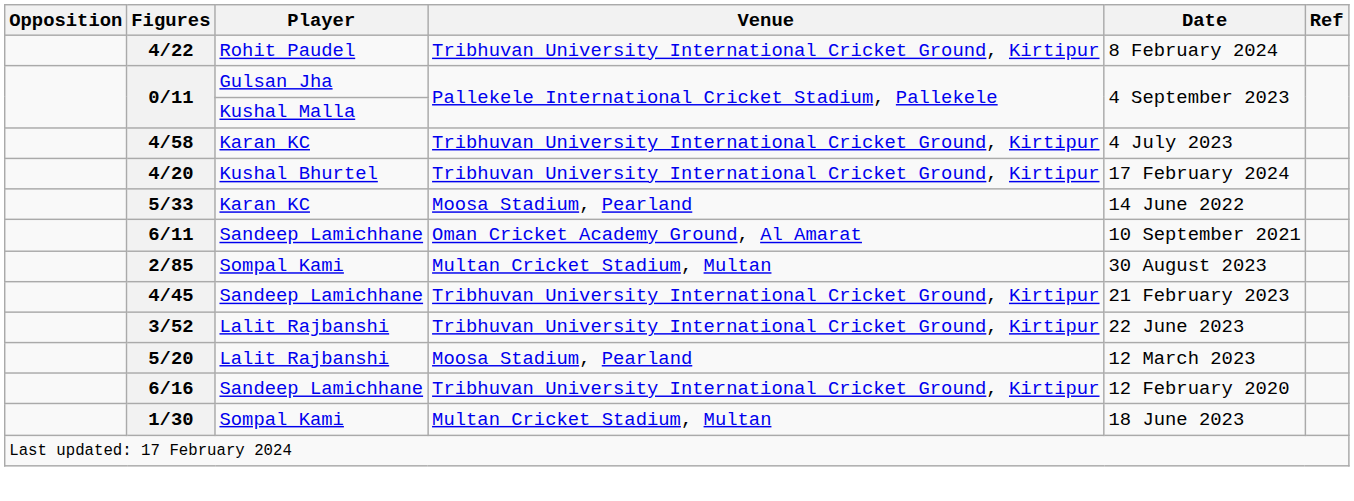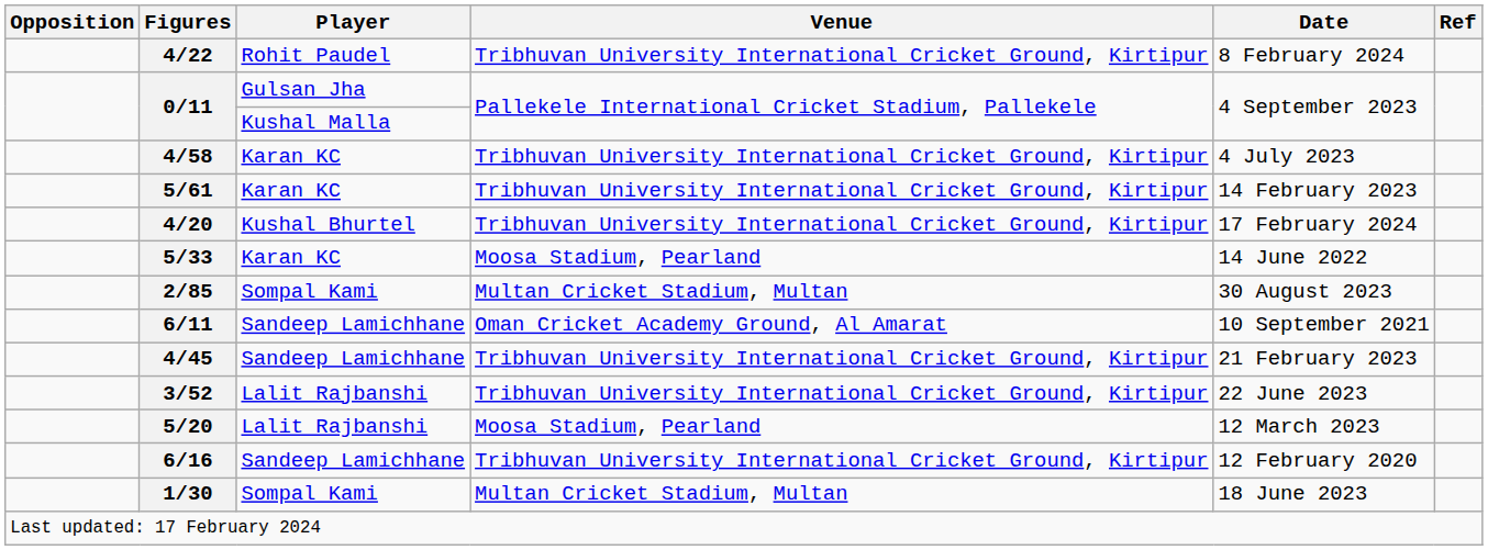 <table class="wikitable sortable">
 <tr>
 <th>Opposition</th>
 <th>Figures</th>
 <th>Player</th>
 <th>Venue</th>
 <th>Date</th>
 <th>Ref</th>
 </tr>
 <tr>
 <td></td>
 <th>4/22</th>
 <td><a href='#'>Rohit Paudel</a></td>
 <td><a href='#'>Tribhuvan University International Cricket Ground</a>, <a href='#'>Kirtipur</a></td>
 <td>8 February 2024</td>
 <td></td>
 </tr>
 <tr>
 <td rowspan="2"></td>
 <th rowspan="2">0/11</th>
 <td><a href='#'>Gulsan Jha</a></td>
 <td rowspan="2"><a href='#'>Pallekele International Cricket Stadium</a>, <a href='#'>Pallekele</a></td>
 <td rowspan="2">4 September 2023</td>
 <td rowspan="2"></td>
 </tr>
 <tr>
 <td><a href='#'>Kushal Malla</a></td>
 </tr>
 <tr>
 <td></td>
 <th>4/58</th>
 <td><a href='#'>Karan KC</a></td>
 <td><a href='#'>Tribhuvan University International Cricket Ground</a>, <a href='#'>Kirtipur</a></td>
 <td>4 July 2023</td>
 <td></td>
 </tr>
 <tr>
 <td></td>
+<th>5/61</th>
+<td><a href='#'>Karan KC</a></td>
+<td><a href='#'>Tribhuvan University International Cricket Ground</a>, <a href='#'>Kirtipur</a></td>
+<td>14 February 2023</td>
+<td></td>
+</tr>
+<tr>
+<td></td>
 <th>4/20</th>
 <td><a href='#'>Kushal Bhurtel</a></td>
 <td><a href='#'>Tribhuvan University International Cricket Ground</a>, <a href='#'>Kirtipur</a></td>
 <td>17 February 2024</td>
 <td></td>
 </tr>
 <tr>
 <td></td>
 <th>5/33</th>
 <td><a href='#'>Karan KC</a></td>
 <td><a href='#'>Moosa Stadium</a>, <a href='#'>Pearland</a></td>
 <td>14 June 2022</td>
 <td></td>
 </tr>
 <tr>
 <td></td>
+<th>2/85</th>
+<td><a href='#'>Sompal Kami</a></td>
+<td><a href='#'>Multan Cricket Stadium</a>, <a href='#'>Multan</a></td>
+<td>30 August 2023</td>
+<td></td>
+</tr>
+<tr>
+<td></td>
 <th>6/11</th>
 <td><a href='#'>Sandeep Lamichhane</a></td>
 <td><a href='#'>Oman Cricket Academy Ground</a>, <a href='#'>Al Amarat</a></td>
 <td>10 September 2021</td>
-<td></td>
-</tr>
-<tr>
-<td></td>
-<th>2/85</th>
-<td><a href='#'>Sompal Kami</a></td>
-<td><a href='#'>Multan Cricket Stadium</a>, <a href='#'>Multan</a></td>
-<td>30 August 2023</td>
 <td></td>
 </tr>
 <tr>
 <td></td>
 <th>4/45</th>
 <td><a href='#'>Sandeep Lamichhane</a></td>
 <td><a href='#'>Tribhuvan University International Cricket Ground</a>, <a href='#'>Kirtipur</a></td>
 <td>21 February 2023</td>
 <td></td>
 </tr>
 <tr>
 <td></td>
 <th>3/52</th>
 <td><a href='#'>Lalit Rajbanshi</a></td>
 <td><a href='#'>Tribhuvan University International Cricket Ground</a>, <a href='#'>Kirtipur</a></td>
 <td>22 June 2023</td>
 <td></td>
 </tr>
 <tr>
 <td></td>
 <th>5/20</th>
 <td><a href='#'>Lalit Rajbanshi</a></td>
 <td><a href='#'>Moosa Stadium</a>, <a href='#'>Pearland</a></td>
 <td>12 March 2023</td>
 <td></td>
 </tr>
 <tr>
 <td></td>
 <th>6/16</th>
 <td><a href='#'>Sandeep Lamichhane</a></td>
 <td><a href='#'>Tribhuvan University International Cricket Ground</a>, <a href='#'>Kirtipur</a></td>
 <td>12 February 2020</td>
 <td></td>
 </tr>
 <tr>
 <td></td>
 <th>1/30</th>
 <td><a href='#'>Sompal Kami</a></td>
 <td><a href='#'>Multan Cricket Stadium</a>, <a href='#'>Multan</a></td>
 <td>18 June 2023</td>
 <td></td>
 </tr>
 <tr>
 <td colspan="6"><small>Last updated: 17 February 2024</small></td>
 </tr>
 </table>
